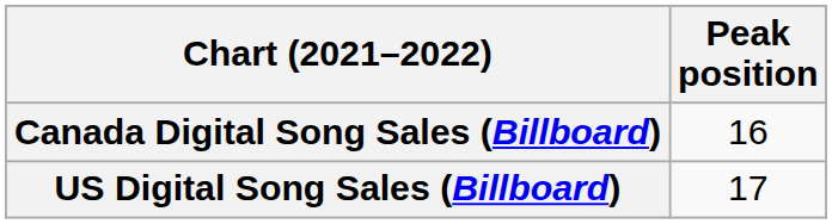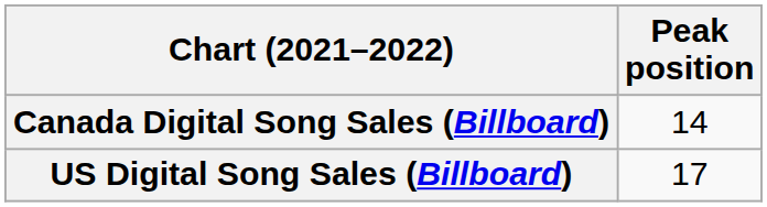 <table class="wikitable plainrowheaders" style="text-align:center">
 <tr>
 <th>Chart (2021–2022)</th>
 <th>Peak<br>position</th>
 </tr>
 <tr>
 <th scope="row">Canada Digital Song Sales (<em><a href='#'>Billboard</a></em>)</th>
-<td>16</td>
+<td>14</td>
 </tr>
 <tr>
 <th scope="row">US Digital Song Sales (<em><a href='#'>Billboard</a></em>)</th>
 <td>17</td>
 </tr>
 </table>
